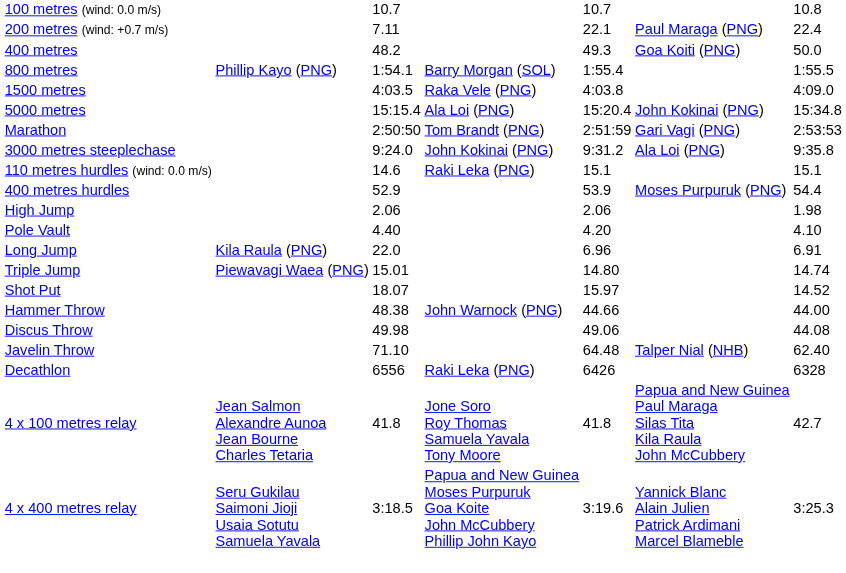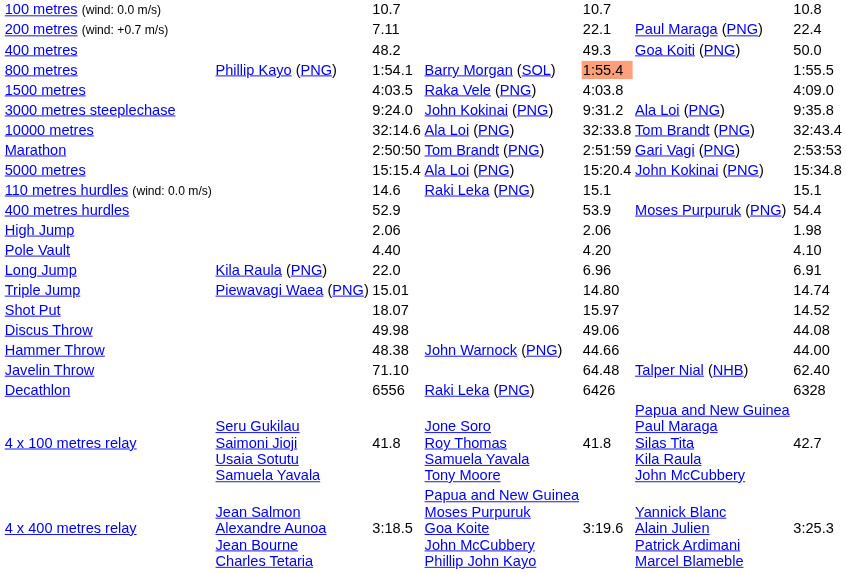 <table>
 <tr>
 <td><a href='#'>100 metres</a> <small>(wind: 0.0 m/s)</small></td>
 <td></td>
 <td>10.7</td>
 <td></td>
 <td>10.7</td>
 <td></td>
 <td>10.8</td>
 </tr>
 <tr>
 <td><a href='#'>200 metres</a> <small>(wind: +0.7 m/s)</small></td>
 <td></td>
 <td>7.11</td>
 <td></td>
 <td>22.1</td>
 <td> <a href='#'>Paul Maraga</a> (<a href='#'>PNG</a>)</td>
 <td>22.4</td>
 </tr>
 <tr>
 <td><a href='#'>400 metres</a></td>
 <td></td>
 <td>48.2</td>
 <td></td>
 <td>49.3</td>
 <td> <a href='#'>Goa Koiti</a> (<a href='#'>PNG</a>)</td>
 <td>50.0</td>
 </tr>
 <tr>
 <td><a href='#'>800 metres</a></td>
 <td> <a href='#'>Phillip Kayo</a> (<a href='#'>PNG</a>)</td>
 <td>1:54.1</td>
 <td> <a href='#'>Barry Morgan</a> (<a href='#'>SOL</a>)</td>
-<td>1:55.4</td>
+<td style="background: lightsalmon;">1:55.4</td>
 <td></td>
 <td>1:55.5</td>
 </tr>
 <tr>
 <td><a href='#'>1500 metres</a></td>
 <td></td>
 <td>4:03.5</td>
 <td> <a href='#'>Raka Vele</a> (<a href='#'>PNG</a>)</td>
 <td>4:03.8</td>
 <td></td>
 <td>4:09.0</td>
 </tr>
 <tr>
-<td><a href='#'>5000 metres</a></td>
+<td><a href='#'>3000 metres steeplechase</a></td>
 <td></td>
-<td>15:15.4</td>
+<td>9:24.0</td>
+<td> <a href='#'>John Kokinai</a> (<a href='#'>PNG</a>)</td>
+<td>9:31.2</td>
 <td> <a href='#'>Ala Loi</a> (<a href='#'>PNG</a>)</td>
-<td>15:20.4</td>
-<td> <a href='#'>John Kokinai</a> (<a href='#'>PNG</a>)</td>
-<td>15:34.8</td>
+<td>9:35.8</td>
+</tr>
+<tr>
+<td><a href='#'>10000 metres</a></td>
+<td></td>
+<td>32:14.6</td>
+<td> <a href='#'>Ala Loi</a> (<a href='#'>PNG</a>)</td>
+<td>32:33.8</td>
+<td> <a href='#'>Tom Brandt</a> (<a href='#'>PNG</a>)</td>
+<td>32:43.4</td>
 </tr>
 <tr>
 <td><a href='#'>Marathon</a></td>
 <td></td>
 <td>2:50:50</td>
 <td> <a href='#'>Tom Brandt</a> (<a href='#'>PNG</a>)</td>
 <td>2:51:59</td>
 <td> <a href='#'>Gari Vagi</a> (<a href='#'>PNG</a>)</td>
 <td>2:53:53</td>
 </tr>
 <tr>
-<td><a href='#'>3000 metres steeplechase</a></td>
+<td><a href='#'>5000 metres</a></td>
 <td></td>
-<td>9:24.0</td>
+<td>15:15.4</td>
+<td> <a href='#'>Ala Loi</a> (<a href='#'>PNG</a>)</td>
+<td>15:20.4</td>
 <td> <a href='#'>John Kokinai</a> (<a href='#'>PNG</a>)</td>
-<td>9:31.2</td>
-<td> <a href='#'>Ala Loi</a> (<a href='#'>PNG</a>)</td>
-<td>9:35.8</td>
+<td>15:34.8</td>
 </tr>
 <tr>
 <td><a href='#'>110 metres hurdles</a> <small>(wind: 0.0 m/s)</small></td>
 <td></td>
 <td>14.6</td>
 <td> <a href='#'>Raki Leka</a> (<a href='#'>PNG</a>)</td>
 <td>15.1</td>
 <td></td>
 <td>15.1</td>
 </tr>
 <tr>
 <td><a href='#'>400 metres hurdles</a></td>
 <td></td>
 <td>52.9</td>
 <td></td>
 <td>53.9</td>
 <td> <a href='#'>Moses Purpuruk</a> (<a href='#'>PNG</a>)</td>
 <td>54.4</td>
 </tr>
 <tr>
 <td><a href='#'>High Jump</a></td>
 <td></td>
 <td>2.06</td>
 <td></td>
 <td>2.06</td>
 <td></td>
 <td>1.98</td>
 </tr>
 <tr>
 <td><a href='#'>Pole Vault</a></td>
 <td></td>
 <td>4.40</td>
 <td></td>
 <td>4.20</td>
 <td></td>
 <td>4.10</td>
 </tr>
 <tr>
 <td><a href='#'>Long Jump</a></td>
 <td> <a href='#'>Kila Raula</a> (<a href='#'>PNG</a>)</td>
 <td>22.0</td>
 <td></td>
 <td>6.96</td>
 <td></td>
 <td>6.91</td>
 </tr>
 <tr>
 <td><a href='#'>Triple Jump</a></td>
 <td> <a href='#'>Piewavagi Waea</a> (<a href='#'>PNG</a>)</td>
 <td>15.01</td>
 <td></td>
 <td>14.80</td>
 <td></td>
 <td>14.74</td>
 </tr>
 <tr>
 <td><a href='#'>Shot Put</a></td>
 <td></td>
 <td>18.07</td>
 <td></td>
 <td>15.97</td>
 <td></td>
 <td>14.52</td>
 </tr>
 <tr>
+<td><a href='#'>Discus Throw</a></td>
+<td></td>
+<td>49.98</td>
+<td></td>
+<td>49.06</td>
+<td></td>
+<td>44.08</td>
+</tr>
+<tr>
 <td><a href='#'>Hammer Throw</a></td>
 <td></td>
 <td>48.38</td>
 <td> <a href='#'>John Warnock</a> (<a href='#'>PNG</a>)</td>
 <td>44.66</td>
 <td></td>
 <td>44.00</td>
-</tr>
-<tr>
-<td><a href='#'>Discus Throw</a></td>
-<td></td>
-<td>49.98</td>
-<td></td>
-<td>49.06</td>
-<td></td>
-<td>44.08</td>
 </tr>
 <tr>
 <td><a href='#'>Javelin Throw</a></td>
 <td></td>
 <td>71.10</td>
 <td></td>
 <td>64.48</td>
 <td> <a href='#'>Talper Nial</a> (<a href='#'>NHB</a>)</td>
 <td>62.40</td>
 </tr>
 <tr>
 <td><a href='#'>Decathlon</a></td>
 <td></td>
 <td>6556</td>
 <td> <a href='#'>Raki Leka</a> (<a href='#'>PNG</a>)</td>
 <td>6426</td>
 <td></td>
 <td>6328</td>
 </tr>
 <tr>
 <td><a href='#'>4 x 100 metres relay</a></td>
-<td> <br> <a href='#'>Jean Salmon</a> <br> <a href='#'>Alexandre Aunoa</a> <br> <a href='#'>Jean Bourne</a> <br> <a href='#'>Charles Tetaria</a></td>
+<td> <br> <a href='#'>Seru Gukilau</a> <br> <a href='#'>Saimoni Jioji</a> <br> <a href='#'>Usaia Sotutu</a> <br> <a href='#'>Samuela Yavala</a></td>
 <td>41.8</td>
 <td> <br> <a href='#'>Jone Soro</a> <br> <a href='#'>Roy Thomas</a> <br> <a href='#'>Samuela Yavala</a> <br> <a href='#'>Tony Moore</a></td>
 <td>41.8</td>
 <td> <a href='#'>Papua and New Guinea</a>  <br> <a href='#'>Paul Maraga</a> <br> <a href='#'>Silas Tita</a> <br> <a href='#'>Kila Raula</a> <br> <a href='#'>John McCubbery</a></td>
 <td>42.7</td>
 </tr>
 <tr>
 <td><a href='#'>4 x 400 metres relay</a></td>
-<td> <br> <a href='#'>Seru Gukilau</a> <br> <a href='#'>Saimoni Jioji</a> <br> <a href='#'>Usaia Sotutu</a> <br> <a href='#'>Samuela Yavala</a></td>
+<td> <br> <a href='#'>Jean Salmon</a> <br> <a href='#'>Alexandre Aunoa</a> <br> <a href='#'>Jean Bourne</a> <br> <a href='#'>Charles Tetaria</a></td>
 <td>3:18.5</td>
 <td> <a href='#'>Papua and New Guinea</a>  <br> <a href='#'>Moses Purpuruk</a> <br> <a href='#'>Goa Koite</a> <br> <a href='#'>John McCubbery</a> <br> <a href='#'>Phillip John Kayo</a></td>
 <td>3:19.6</td>
 <td> <br> <a href='#'>Yannick Blanc</a> <br> <a href='#'>Alain Julien</a> <br> <a href='#'>Patrick Ardimani</a> <br> <a href='#'>Marcel Blameble</a></td>
 <td>3:25.3</td>
 </tr>
 </table>
